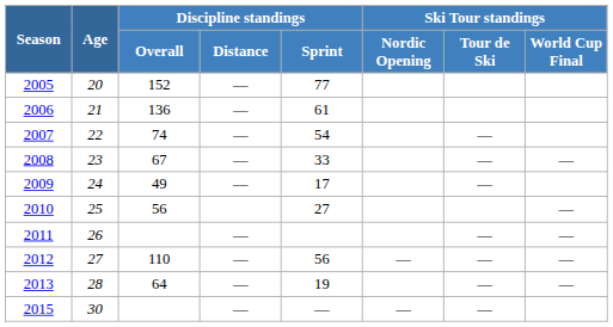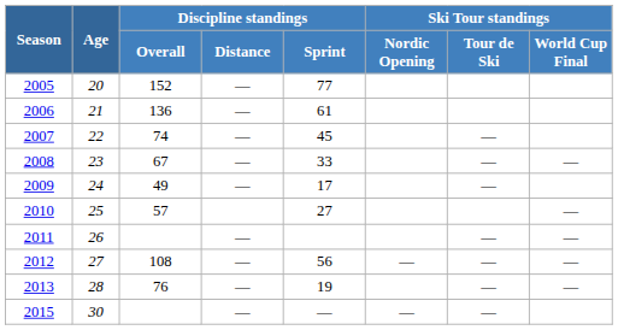 <table class="wikitable" style="font-size:95%; text-align:center; border:grey solid 1px; border-collapse:collapse; background:#ffffff;">
 <tr>
 <th style="background-color:#369; color:white; width:60px;" rowspan="2"> Season </th>
 <th style="background-color:#369; color:white; width:40px;" rowspan="2"> Age </th>
 <th style="background-color:#4180be; color:white;" colspan="3">Discipline standings</th>
 <th style="background-color:#4180be; color:white;" colspan="3">Ski Tour standings</th>
 </tr>
 <tr>
 <th style="background-color:#4180be; color:white; width:75px;">Overall</th>
 <th style="background-color:#4180be; color:white; width:75px;">Distance</th>
 <th style="background-color:#4180be; color:white; width:75px;">Sprint</th>
 <th style="background-color:#4180be; color:white; width:75px;">Nordic<br>Opening</th>
 <th style="background-color:#4180be; color:white; width:75px;">Tour de<br>Ski</th>
 <th style="background-color:#4180be; color:white; width:75px;">World Cup<br>Final</th>
 </tr>
 <tr>
 <td><a href='#'>2005</a></td>
 <td><em>20</em></td>
 <td>152</td>
 <td>—</td>
 <td>77</td>
 <td></td>
 <td></td>
 <td></td>
 </tr>
 <tr>
 <td><a href='#'>2006</a></td>
 <td><em>21</em></td>
 <td>136</td>
 <td>—</td>
 <td>61</td>
 <td></td>
 <td></td>
 <td></td>
 </tr>
 <tr>
 <td><a href='#'>2007</a></td>
 <td><em>22</em></td>
 <td>74</td>
 <td>—</td>
-<td>54</td>
+<td>45</td>
 <td></td>
 <td>—</td>
 <td></td>
 </tr>
 <tr>
 <td><a href='#'>2008</a></td>
 <td><em>23</em></td>
 <td>67</td>
 <td>—</td>
 <td>33</td>
 <td></td>
 <td>—</td>
 <td>—</td>
 </tr>
 <tr>
 <td><a href='#'>2009</a></td>
 <td><em>24</em></td>
 <td>49</td>
 <td>—</td>
 <td>17</td>
 <td></td>
 <td>—</td>
 <td></td>
 </tr>
 <tr>
 <td><a href='#'>2010</a></td>
 <td><em>25</em></td>
-<td>56</td>
+<td>57</td>
 <td></td>
 <td>27</td>
 <td></td>
 <td></td>
 <td>—</td>
 </tr>
 <tr>
 <td><a href='#'>2011</a></td>
 <td><em>26</em></td>
 <td></td>
 <td>—</td>
 <td></td>
 <td></td>
 <td>—</td>
 <td>—</td>
 </tr>
 <tr>
 <td><a href='#'>2012</a></td>
 <td><em>27</em></td>
-<td>110</td>
+<td>108</td>
 <td>—</td>
 <td>56</td>
 <td>—</td>
 <td>—</td>
 <td>—</td>
 </tr>
 <tr>
 <td><a href='#'>2013</a></td>
 <td><em>28</em></td>
-<td>64</td>
+<td>76</td>
 <td>—</td>
 <td>19</td>
 <td></td>
 <td>—</td>
 <td>—</td>
 </tr>
 <tr>
 <td><a href='#'>2015</a></td>
 <td><em>30</em></td>
 <td></td>
 <td>—</td>
 <td>—</td>
 <td>—</td>
 <td>—</td>
 <td></td>
 </tr>
 </table>
